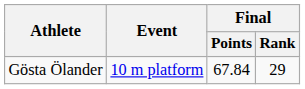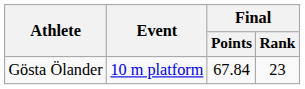 <table class="wikitable" style="font-size:90%;">
 <tr>
 <th rowspan=2>Athlete</th>
 <th rowspan=2>Event</th>
 <th colspan=2>Final</th>
 </tr>
 <tr style="font-size:95%">
 <th>Points</th>
 <th>Rank</th>
 </tr>
 <tr align=center>
 <td align=left>Gösta Ölander</td>
 <td align=left><a href='#'>10 m platform</a></td>
 <td>67.84</td>
-<td>29</td>
+<td>23</td>
 </tr>
 </table>
